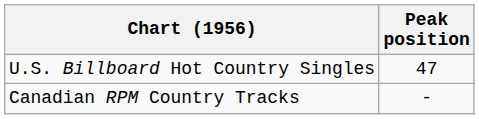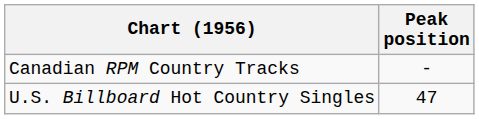 <table class="wikitable sortable">
 <tr>
 <th align="left">Chart (1956)</th>
 <th align="center">Peak<br>position</th>
 </tr>
 <tr>
+<td align="left">Canadian <em>RPM</em> Country Tracks</td>
+<td align="center">-</td>
+</tr>
+<tr>
 <td align="left">U.S. <em>Billboard</em> Hot Country Singles</td>
 <td align="center">47</td>
 </tr>
-<tr>
-<td align="left">Canadian <em>RPM</em> Country Tracks</td>
-<td align="center">-</td>
-</tr>
 </table>
